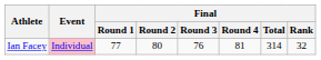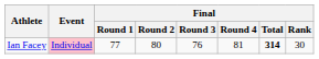 <table class="wikitable" border="1" style="font-size:90%; text-align:center">
 <tr>
 <th rowspan=2>Athlete</th>
 <th rowspan=2>Event</th>
 <th colspan=6>Final</th>
 </tr>
 <tr>
 <th>Round 1</th>
 <th>Round 2</th>
 <th>Round 3</th>
 <th>Round 4</th>
 <th>Total</th>
 <th>Rank</th>
 </tr>
 <tr>
 <td align=left><a href='#'>Ian Facey</a></td>
 <td align=left style="background: pink;"><a href='#'>Individual</a></td>
 <td>77</td>
 <td>80</td>
 <td>76</td>
 <td>81</td>
-<td>314</td>
-<td>32</td>
+<td><strong>314</strong></td>
+<td>30</td>
 </tr>
 </table>
